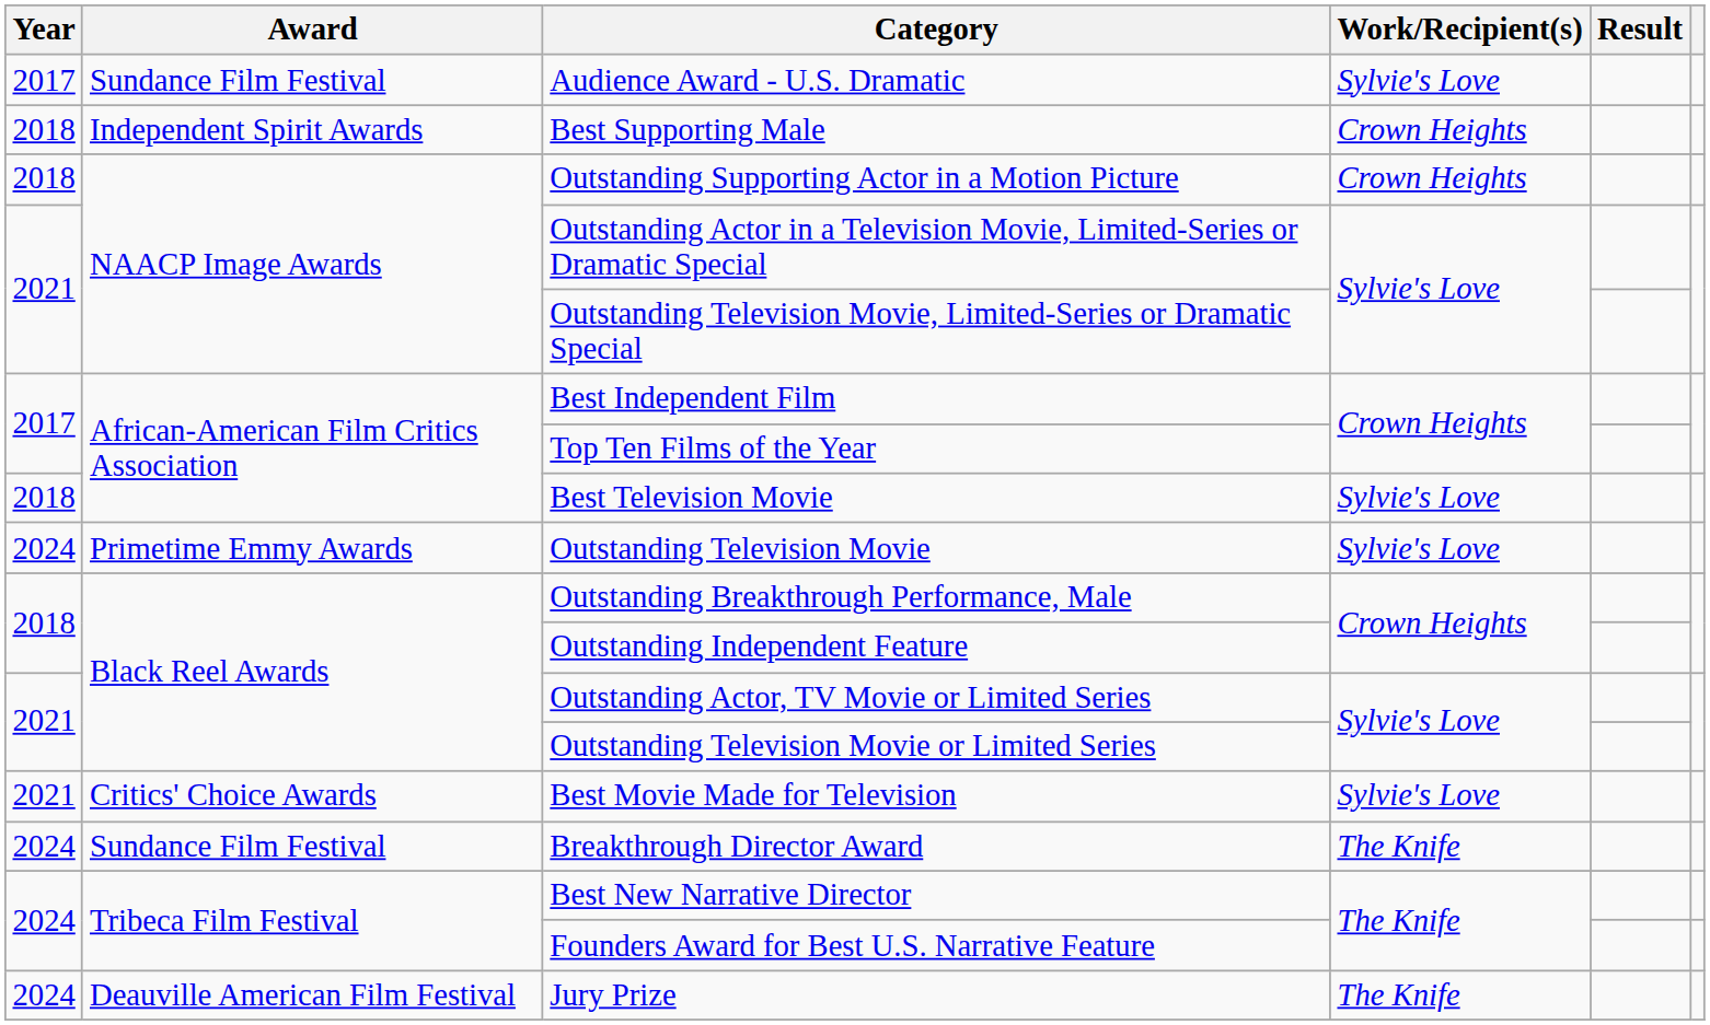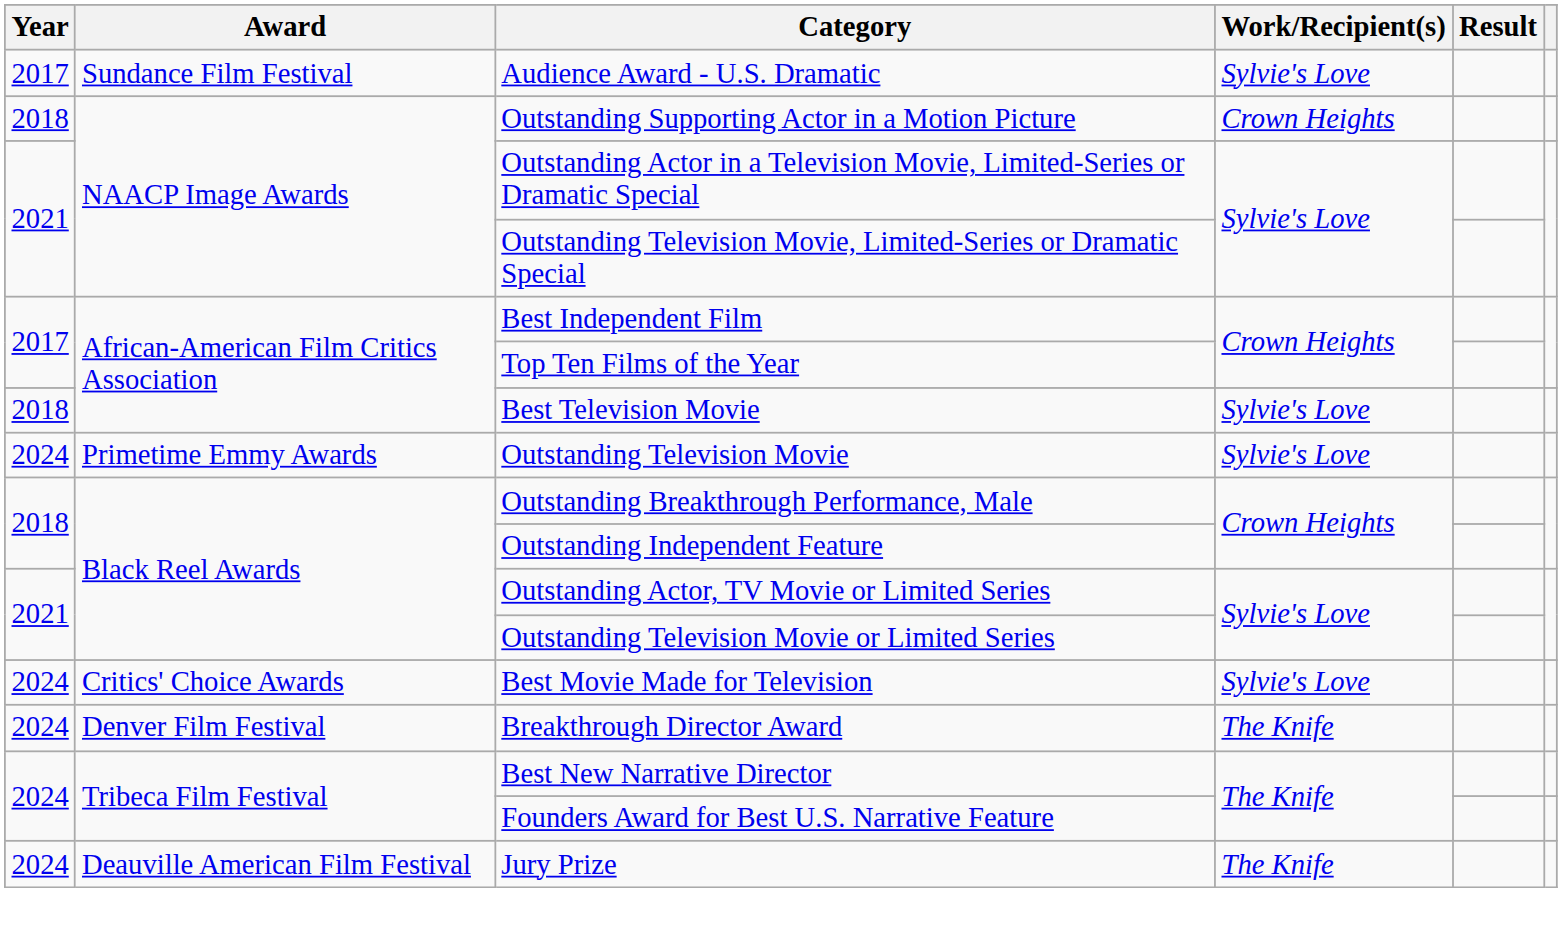 <table class="wikitable plainrowheaders sortable">
 <tr>
 <th scope="col">Year</th>
 <th scope="col">Award</th>
 <th scope="col">Category</th>
 <th scope="col">Work/Recipient(s)</th>
 <th scope="col">Result</th>
 <th class="unsortable" scope="col"></th>
 </tr>
 <tr>
 <td><a href='#'>2017</a></td>
 <td><a href='#'>Sundance Film Festival</a></td>
 <td><a href='#'>Audience Award - U.S. Dramatic</a></td>
 <td rowspan="1"><em><a href='#'>Sylvie's Love</a></em></td>
 <td></td>
 <td></td>
-</tr>
-<tr>
-<td><a href='#'>2018</a></td>
-<td><a href='#'>Independent Spirit Awards</a></td>
-<td><a href='#'>Best Supporting Male</a></td>
-<td><em><a href='#'>Crown Heights</a></em></td>
-<td></td>
-<td style="text-align:center;"></td>
 </tr>
 <tr>
 <td rowspan="1"><a href='#'>2018</a></td>
 <td rowspan="3"><a href='#'>NAACP Image Awards</a></td>
 <td><a href='#'>Outstanding Supporting Actor in a Motion Picture</a></td>
 <td><em><a href='#'>Crown Heights</a></em></td>
 <td></td>
 <td style="text-align:center;"></td>
 </tr>
 <tr>
 <td rowspan="2"><a href='#'>2021</a></td>
 <td><a href='#'>Outstanding Actor in a Television Movie, Limited-Series or Dramatic Special</a></td>
 <td rowspan="2"><em><a href='#'>Sylvie's Love</a></em></td>
 <td></td>
 <td rowspan="2" style="text-align:center;"></td>
 </tr>
 <tr>
 <td><a href='#'>Outstanding Television Movie, Limited-Series or Dramatic Special</a></td>
 <td></td>
 </tr>
 <tr>
 <td rowspan="2"><a href='#'>2017</a></td>
 <td rowspan="3"><a href='#'>African-American Film Critics Association</a></td>
 <td><a href='#'>Best Independent Film</a></td>
 <td rowspan="2"><em><a href='#'>Crown Heights</a></em></td>
 <td></td>
 <td rowspan="2" style="text-align:center;"></td>
 </tr>
 <tr>
 <td><a href='#'>Top Ten Films of the Year</a></td>
 <td></td>
 </tr>
 <tr>
 <td rowspan="1"><a href='#'>2018</a></td>
 <td><a href='#'>Best Television Movie</a></td>
 <td rowspan="1"><em><a href='#'>Sylvie's Love</a></em></td>
 <td></td>
 <td style="text-align:center;"></td>
 </tr>
 <tr>
 <td><a href='#'>2024</a></td>
 <td><a href='#'>Primetime Emmy Awards</a></td>
 <td><a href='#'>Outstanding Television Movie</a></td>
 <td><em><a href='#'>Sylvie's Love</a></em></td>
 <td></td>
 <td style="text-align:center;"></td>
 </tr>
 <tr>
 <td rowspan="2"><a href='#'>2018</a></td>
 <td rowspan="4"><a href='#'>Black Reel Awards</a></td>
 <td><a href='#'>Outstanding Breakthrough Performance, Male</a></td>
 <td rowspan="2"><em><a href='#'>Crown Heights</a></em></td>
 <td></td>
 <td rowspan="2" style="text-align:center;"></td>
 </tr>
 <tr>
 <td><a href='#'>Outstanding Independent Feature</a></td>
 <td></td>
 </tr>
 <tr>
 <td rowspan="2"><a href='#'>2021</a></td>
 <td><a href='#'>Outstanding Actor, TV Movie or Limited Series</a></td>
 <td rowspan="2"><em><a href='#'>Sylvie's Love</a></em></td>
 <td></td>
 <td rowspan="2" style="text-align:center;"></td>
 </tr>
 <tr>
 <td><a href='#'>Outstanding Television Movie or Limited Series</a></td>
 <td></td>
 </tr>
 <tr>
-<td><a href='#'>2021</a></td>
+<td><a href='#'>2024</a></td>
 <td><a href='#'>Critics' Choice Awards</a></td>
 <td><a href='#'>Best Movie Made for Television</a></td>
 <td><em><a href='#'>Sylvie's Love</a></em></td>
 <td></td>
 <td style="text-align:center;"></td>
 </tr>
 <tr>
 <td><a href='#'>2024</a></td>
-<td><a href='#'>Sundance Film Festival</a></td>
+<td><a href='#'>Denver Film Festival</a></td>
 <td><a href='#'>Breakthrough Director Award</a></td>
 <td><em><a href='#'>The Knife</a></em></td>
 <td></td>
 <td></td>
 </tr>
 <tr>
 <td rowspan="2"><a href='#'>2024</a></td>
 <td rowspan="2"><a href='#'>Tribeca Film Festival</a></td>
 <td><a href='#'>Best New Narrative Director</a></td>
 <td rowspan="2"><em><a href='#'>The Knife</a></em></td>
 <td></td>
 <td></td>
 </tr>
 <tr>
 <td><a href='#'>Founders Award for Best U.S. Narrative Feature</a></td>
 <td></td>
 <td></td>
 </tr>
 <tr>
 <td><a href='#'>2024</a></td>
 <td><a href='#'>Deauville American Film Festival</a></td>
 <td><a href='#'>Jury Prize</a></td>
 <td><em><a href='#'>The Knife</a></em></td>
 <td></td>
 <td></td>
 </tr>
 </table>
